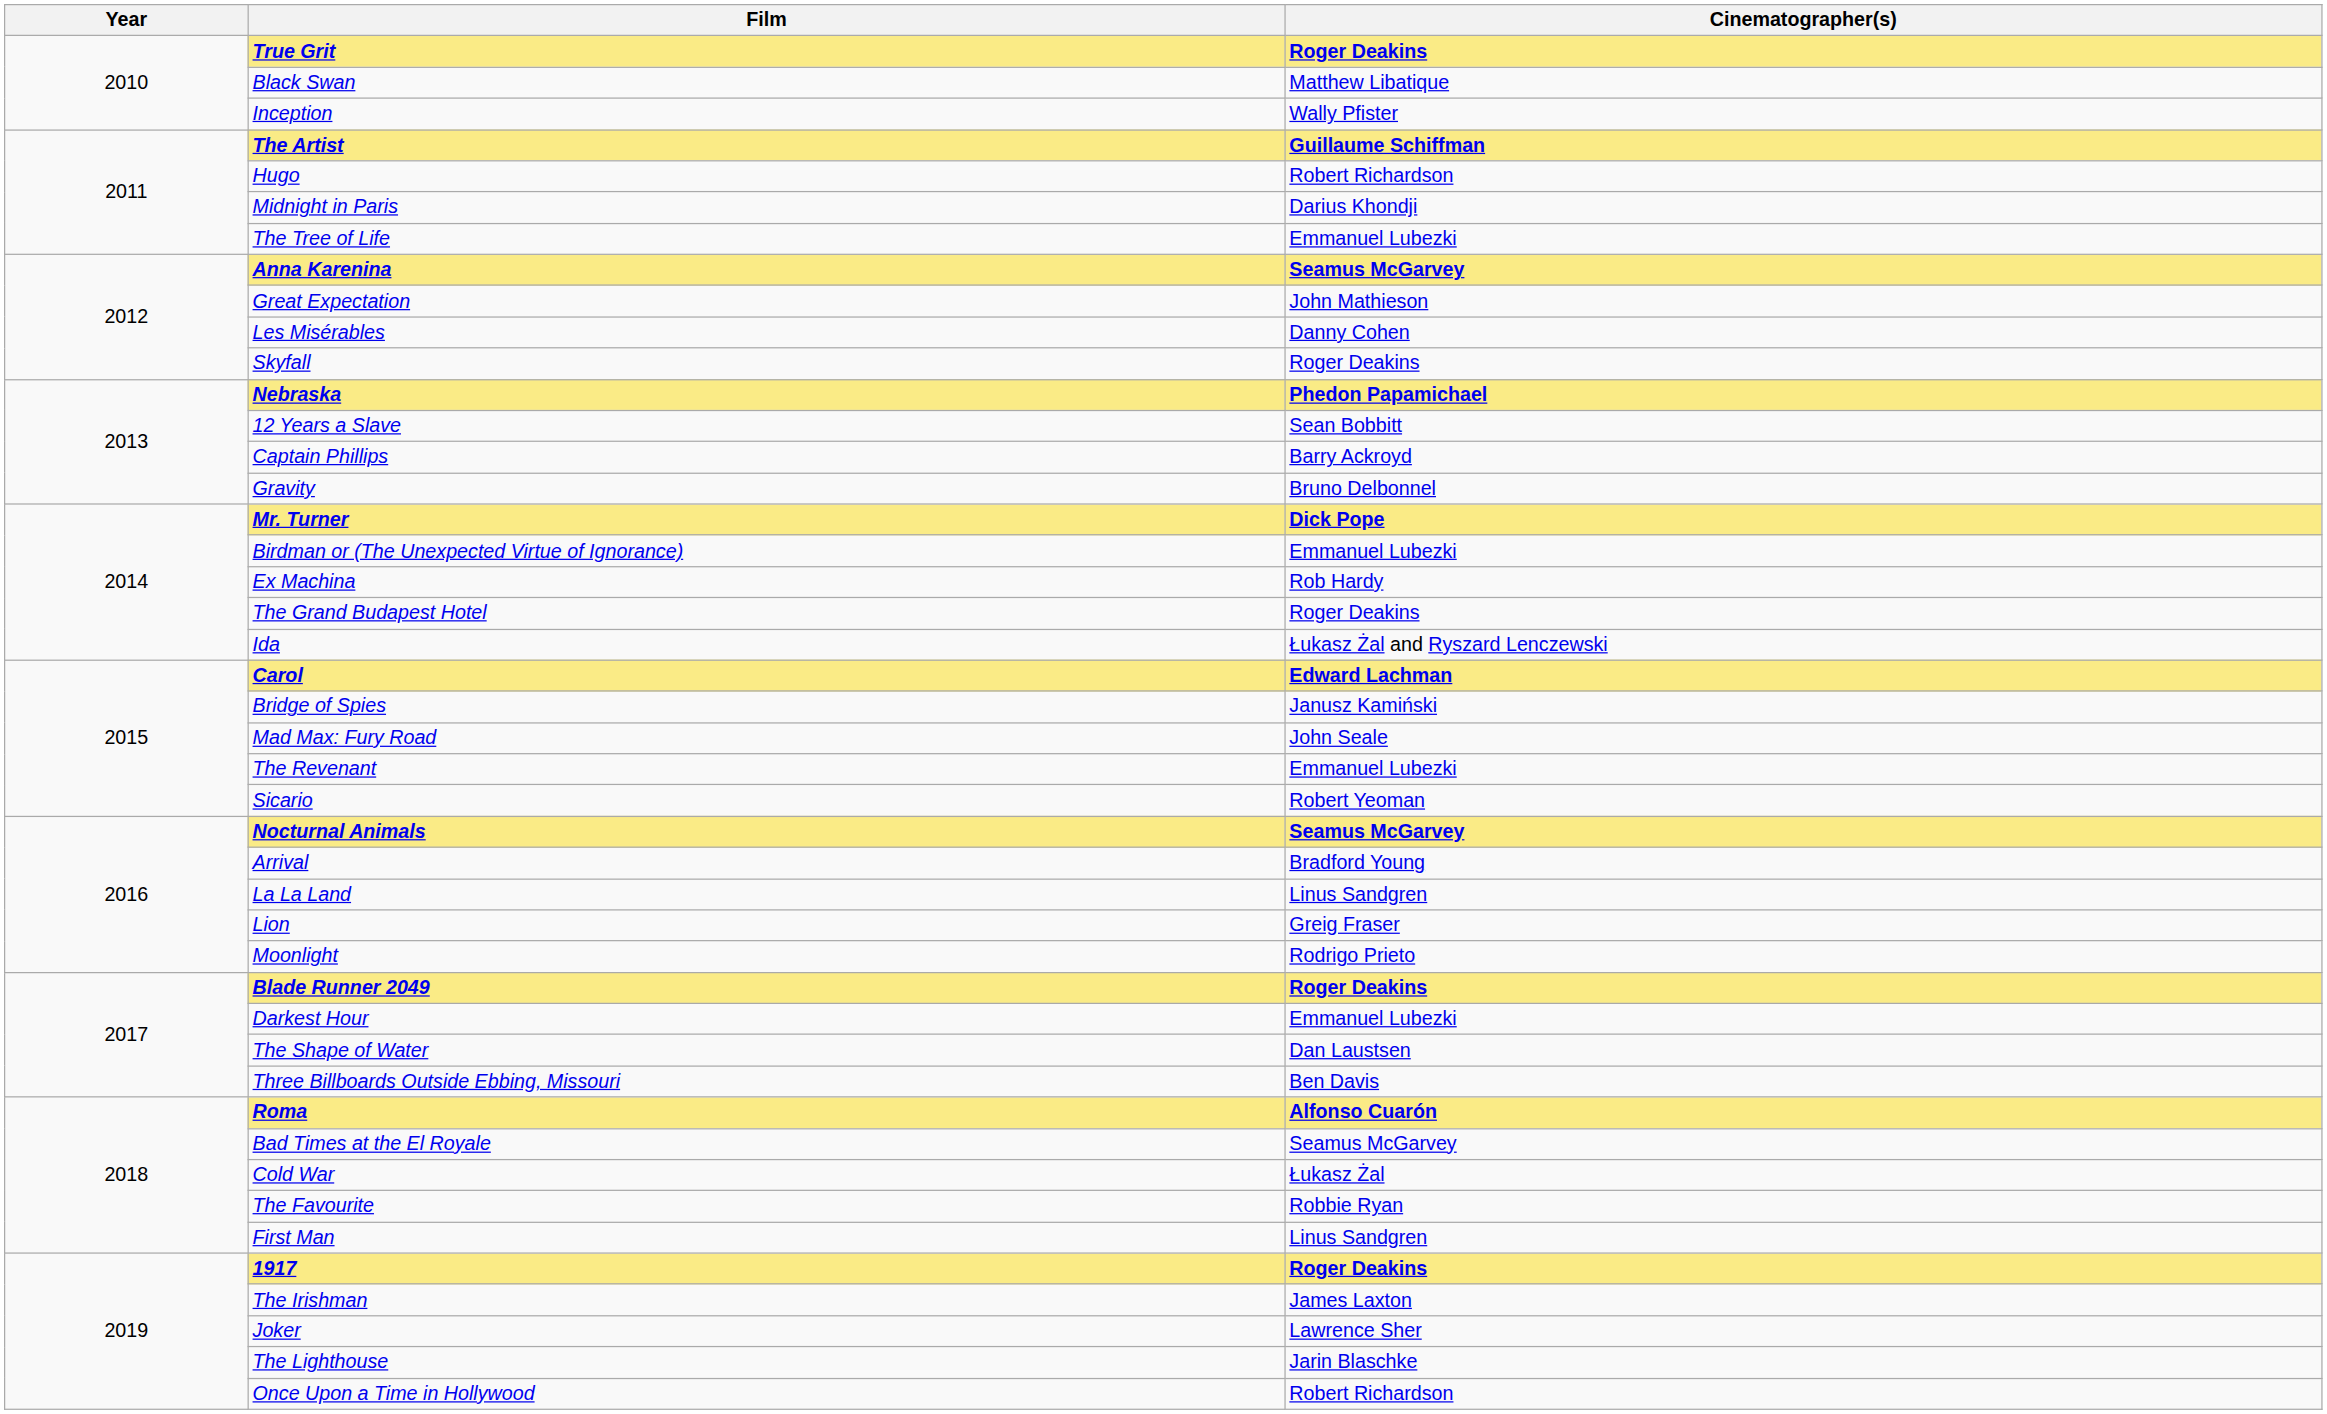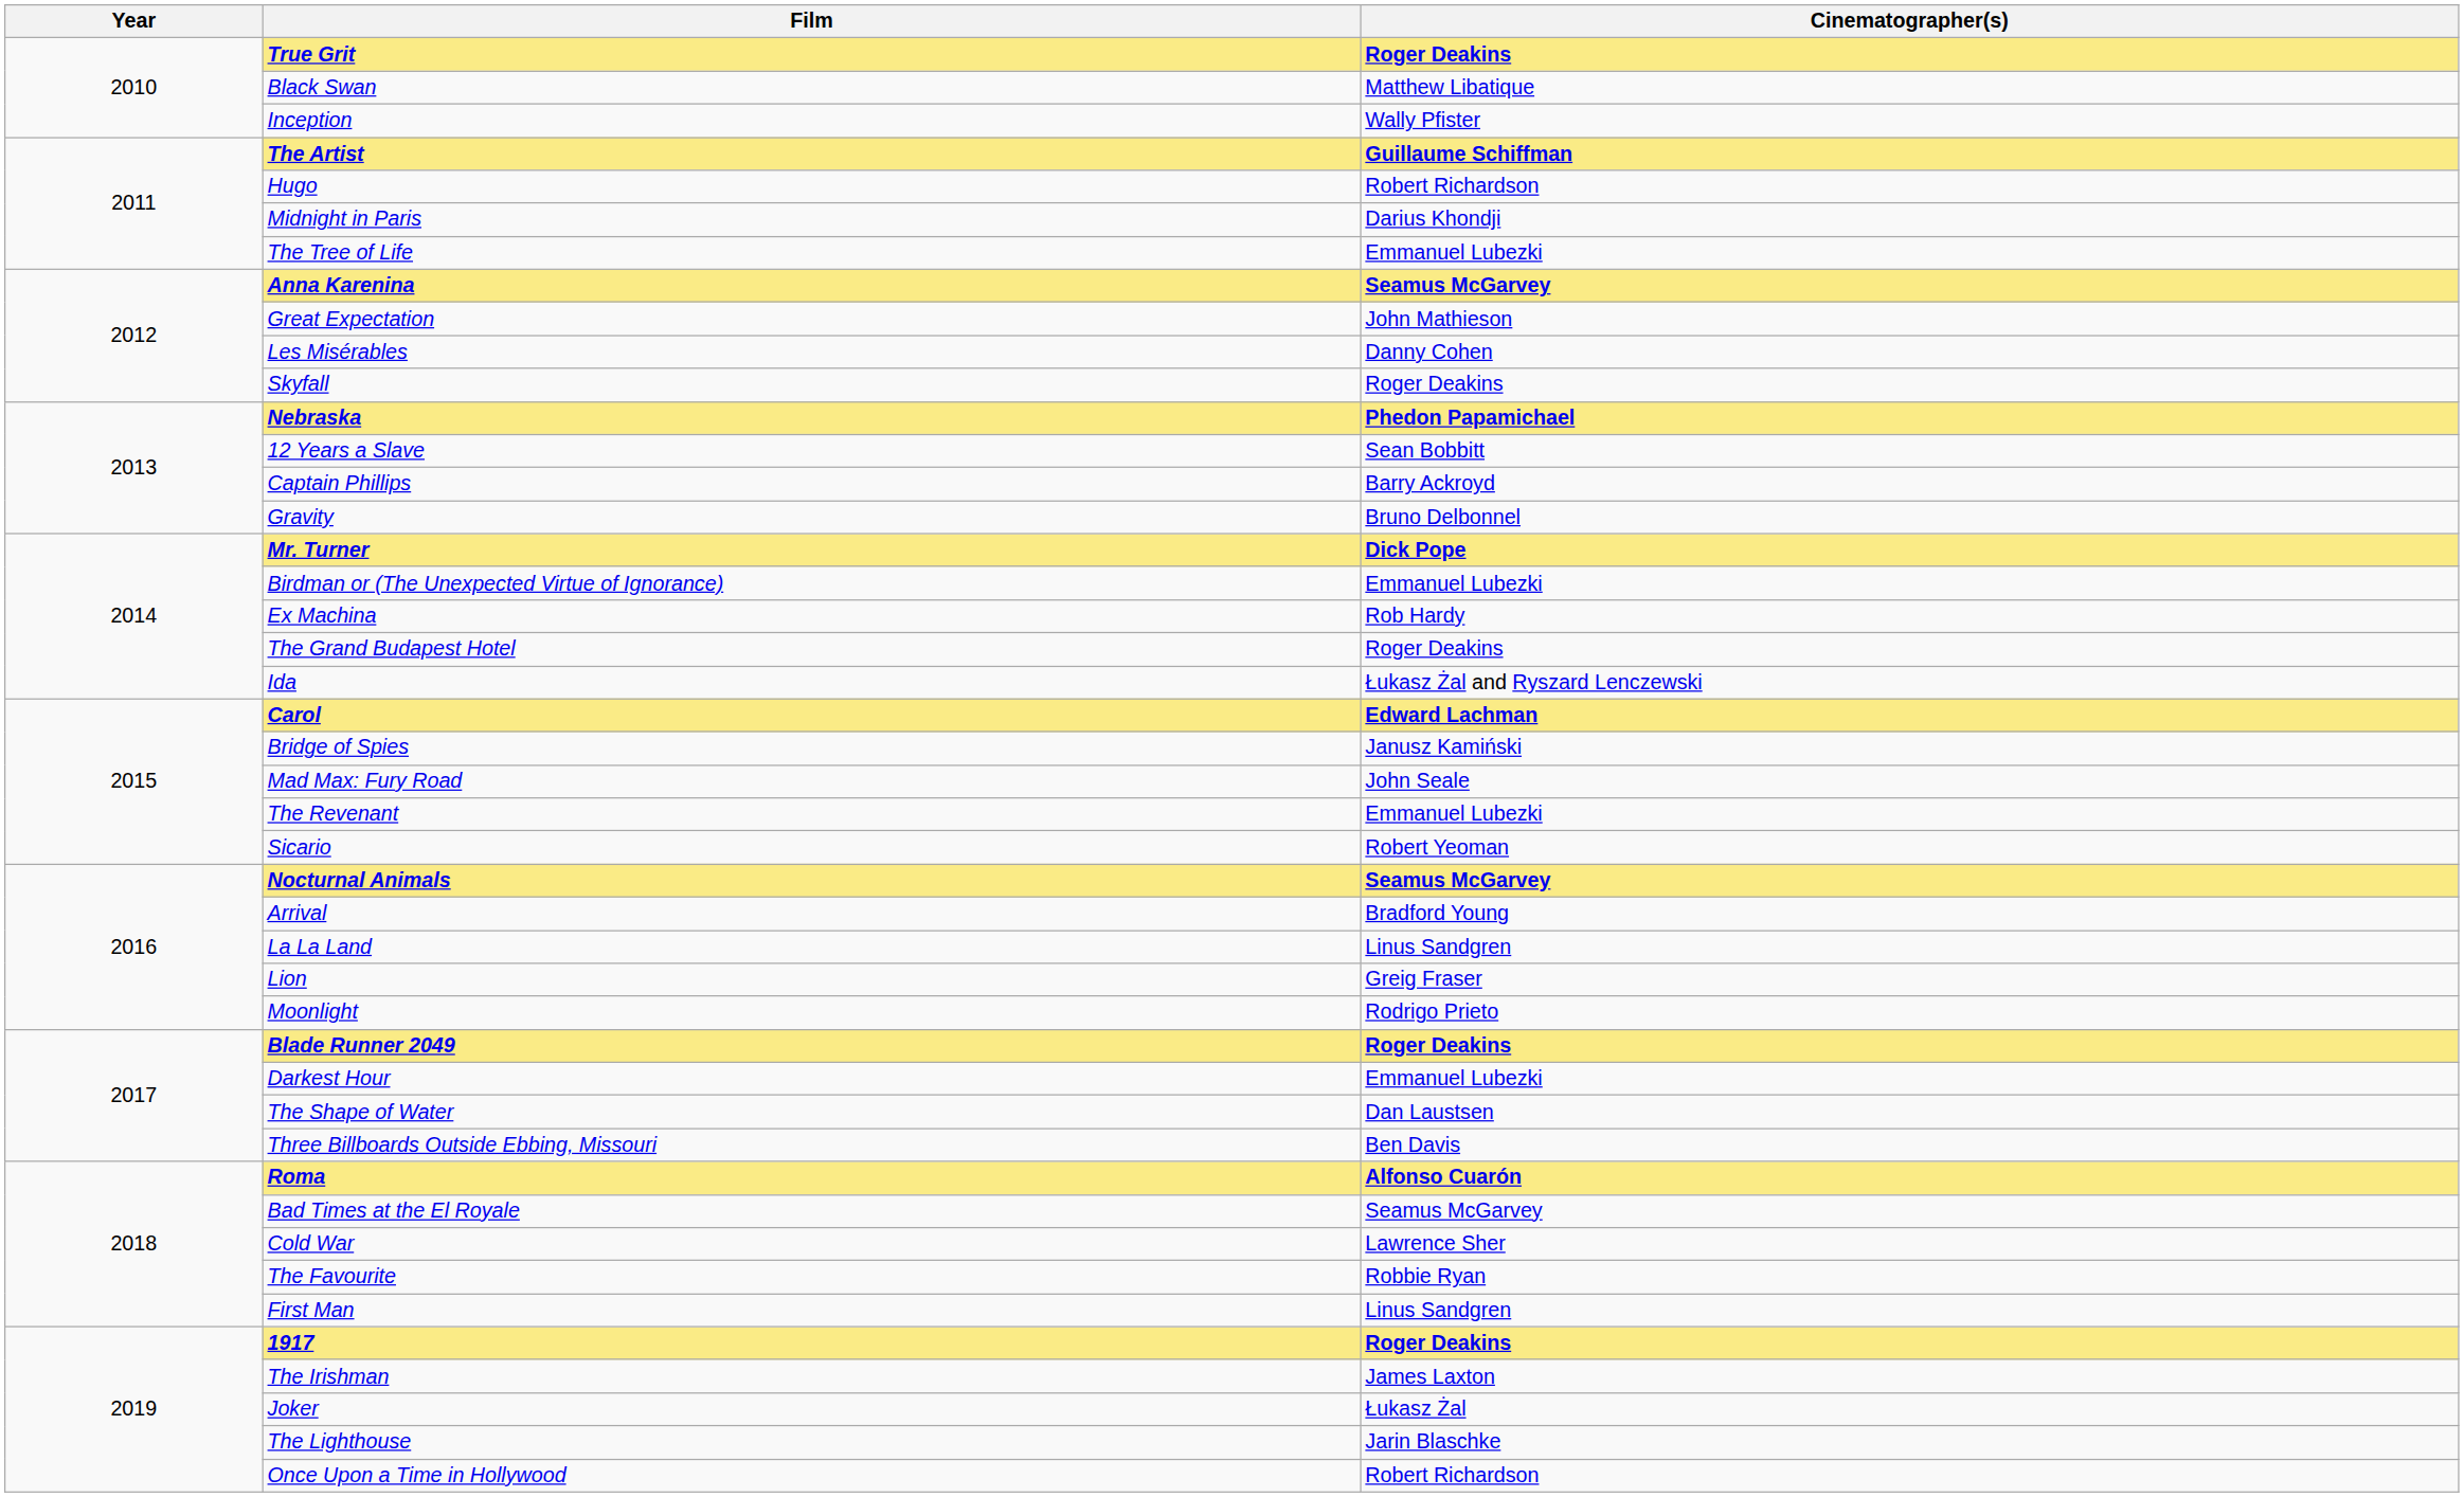 <table class="wikitable" width="95%" cellpadding="5">
 <tr>
 <th width="100"><strong>Year</strong></th>
 <th width="450"><strong>Film</strong></th>
 <th width="450"><strong>Cinematographer(s)</strong></th>
 </tr>
 <tr>
 <td rowspan="3" style="text-align:center;">2010<br></td>
 <td style="background:#FAEB86;"><strong><em><a href='#'>True Grit</a></em></strong></td>
 <td style="background:#FAEB86;"><strong><a href='#'>Roger Deakins</a></strong></td>
 </tr>
 <tr>
 <td><em><a href='#'>Black Swan</a></em></td>
 <td><a href='#'>Matthew Libatique</a></td>
 </tr>
 <tr>
 <td><em><a href='#'>Inception</a></em></td>
 <td><a href='#'>Wally Pfister</a></td>
 </tr>
 <tr>
 <td rowspan="4" style="text-align:center;">2011<br></td>
 <td style="background:#FAEB86;"><strong><em><a href='#'>The Artist</a></em></strong></td>
 <td style="background:#FAEB86;"><strong><a href='#'>Guillaume Schiffman</a></strong></td>
 </tr>
 <tr>
 <td><em><a href='#'>Hugo</a></em></td>
 <td><a href='#'>Robert Richardson</a></td>
 </tr>
 <tr>
 <td><em><a href='#'>Midnight in Paris</a></em></td>
 <td><a href='#'>Darius Khondji</a></td>
 </tr>
 <tr>
 <td><em><a href='#'>The Tree of Life</a></em></td>
 <td><a href='#'>Emmanuel Lubezki</a></td>
 </tr>
 <tr>
 <td rowspan="4" style="text-align:center;">2012<br></td>
 <td style="background:#FAEB86;"><strong><em><a href='#'>Anna Karenina</a></em></strong></td>
 <td style="background:#FAEB86;"><strong><a href='#'>Seamus McGarvey</a></strong></td>
 </tr>
 <tr>
 <td><em><a href='#'>Great Expectation</a></em></td>
 <td><a href='#'>John Mathieson</a></td>
 </tr>
 <tr>
 <td><em><a href='#'>Les Misérables</a></em></td>
 <td><a href='#'>Danny Cohen</a></td>
 </tr>
 <tr>
 <td><em><a href='#'>Skyfall</a></em></td>
 <td><a href='#'>Roger Deakins</a></td>
 </tr>
 <tr>
 <td rowspan="4" style="text-align:center;">2013<br></td>
 <td style="background:#FAEB86;"><strong><em><a href='#'>Nebraska</a></em></strong></td>
 <td style="background:#FAEB86;"><strong><a href='#'>Phedon Papamichael</a></strong></td>
 </tr>
 <tr>
 <td><em><a href='#'>12 Years a Slave</a></em></td>
 <td><a href='#'>Sean Bobbitt</a></td>
 </tr>
 <tr>
 <td><em><a href='#'>Captain Phillips</a></em></td>
 <td><a href='#'>Barry Ackroyd</a></td>
 </tr>
 <tr>
 <td><em><a href='#'>Gravity</a></em></td>
 <td><a href='#'>Bruno Delbonnel</a></td>
 </tr>
 <tr>
 <td rowspan="5" style="text-align:center;">2014<br></td>
 <td style="background:#FAEB86;"><strong><em><a href='#'>Mr. Turner</a></em></strong></td>
 <td style="background:#FAEB86;"><strong><a href='#'>Dick Pope</a></strong></td>
 </tr>
 <tr>
 <td><em><a href='#'>Birdman or (The Unexpected Virtue of Ignorance)</a></em></td>
 <td><a href='#'>Emmanuel Lubezki</a></td>
 </tr>
 <tr>
 <td><em><a href='#'>Ex Machina</a></em></td>
 <td><a href='#'>Rob Hardy</a></td>
 </tr>
 <tr>
 <td><em><a href='#'>The Grand Budapest Hotel</a></em></td>
 <td><a href='#'>Roger Deakins</a></td>
 </tr>
 <tr>
 <td><em><a href='#'>Ida</a></em></td>
 <td><a href='#'>Łukasz Żal</a> and <a href='#'>Ryszard Lenczewski</a></td>
 </tr>
 <tr>
 <td rowspan="5" style="text-align:center;">2015</td>
 <td style="background:#FAEB86;"><strong><em><a href='#'>Carol</a></em></strong></td>
 <td style="background:#FAEB86;"><strong><a href='#'>Edward Lachman</a></strong></td>
 </tr>
 <tr>
 <td><em><a href='#'>Bridge of Spies</a></em></td>
 <td><a href='#'>Janusz Kamiński</a></td>
 </tr>
 <tr>
 <td><em><a href='#'>Mad Max: Fury Road</a></em></td>
 <td><a href='#'>John Seale</a></td>
 </tr>
 <tr>
 <td><em><a href='#'>The Revenant</a></em></td>
 <td><a href='#'>Emmanuel Lubezki</a></td>
 </tr>
 <tr>
 <td><em><a href='#'>Sicario</a></em></td>
 <td><a href='#'>Robert Yeoman</a></td>
 </tr>
 <tr>
 <td rowspan="5" style="text-align:center;">2016<br></td>
 <td style="background:#FAEB86;"><strong><em><a href='#'>Nocturnal Animals</a></em></strong></td>
 <td style="background:#FAEB86;"><strong><a href='#'>Seamus McGarvey</a></strong></td>
 </tr>
 <tr>
 <td><em><a href='#'>Arrival</a></em></td>
 <td><a href='#'>Bradford Young</a></td>
 </tr>
 <tr>
 <td><em><a href='#'>La La Land</a></em></td>
 <td><a href='#'>Linus Sandgren</a></td>
 </tr>
 <tr>
 <td><em><a href='#'>Lion</a></em></td>
 <td><a href='#'>Greig Fraser</a></td>
 </tr>
 <tr>
 <td><em><a href='#'>Moonlight</a></em></td>
 <td><a href='#'>Rodrigo Prieto</a></td>
 </tr>
 <tr>
 <td rowspan="4" style="text-align:center">2017<br></td>
 <td style="background:#FAEB86;"><strong><em><a href='#'>Blade Runner 2049</a></em></strong></td>
 <td style="background:#FAEB86;"><strong><a href='#'>Roger Deakins</a></strong></td>
 </tr>
 <tr>
 <td><em><a href='#'>Darkest Hour</a></em></td>
 <td><a href='#'>Emmanuel Lubezki</a></td>
 </tr>
 <tr>
 <td><em><a href='#'>The Shape of Water</a></em></td>
 <td><a href='#'>Dan Laustsen</a></td>
 </tr>
 <tr>
 <td><em><a href='#'>Three Billboards Outside Ebbing, Missouri</a></em></td>
 <td><a href='#'>Ben Davis</a></td>
 </tr>
 <tr>
 <td rowspan="5" style="text-align:center;">2018</td>
 <td style="background:#FAEB86;"><strong><em><a href='#'>Roma</a></em></strong></td>
 <td style="background:#FAEB86;"><strong><a href='#'>Alfonso Cuarón</a></strong></td>
 </tr>
 <tr>
 <td><em><a href='#'>Bad Times at the El Royale</a></em></td>
 <td><a href='#'>Seamus McGarvey</a></td>
 </tr>
 <tr>
 <td><em><a href='#'>Cold War</a></em></td>
-<td><a href='#'>Łukasz Żal</a></td>
+<td><a href='#'>Lawrence Sher</a></td>
 </tr>
 <tr>
 <td><em><a href='#'>The Favourite</a></em></td>
 <td><a href='#'>Robbie Ryan</a></td>
 </tr>
 <tr>
 <td><em><a href='#'>First Man</a></em></td>
 <td><a href='#'>Linus Sandgren</a></td>
 </tr>
 <tr>
 <td rowspan="5" style="text-align:center;">2019<br></td>
 <td style="background:#FAEB86;"><strong><em><a href='#'>1917</a></em></strong></td>
 <td style="background:#FAEB86;"><strong><a href='#'>Roger Deakins</a></strong></td>
 </tr>
 <tr>
 <td><em><a href='#'>The Irishman</a></em></td>
 <td><a href='#'>James Laxton</a></td>
 </tr>
 <tr>
 <td><em><a href='#'>Joker</a></em></td>
-<td><a href='#'>Lawrence Sher</a></td>
+<td><a href='#'>Łukasz Żal</a></td>
 </tr>
 <tr>
 <td><em><a href='#'>The Lighthouse</a></em></td>
 <td><a href='#'>Jarin Blaschke</a></td>
 </tr>
 <tr>
 <td><em><a href='#'>Once Upon a Time in Hollywood</a></em></td>
 <td><a href='#'>Robert Richardson</a></td>
 </tr>
 </table>
